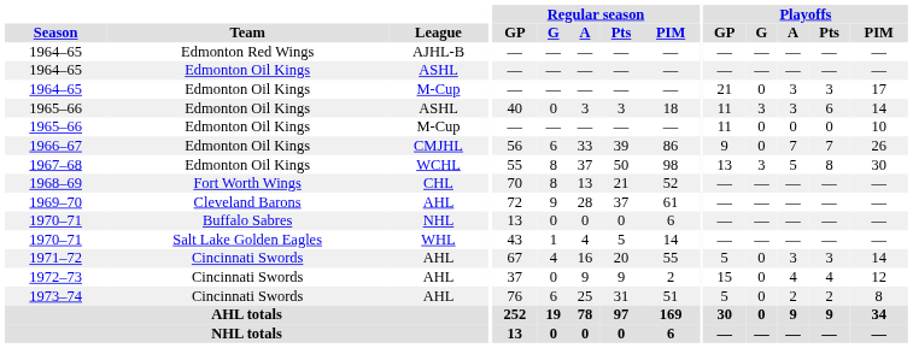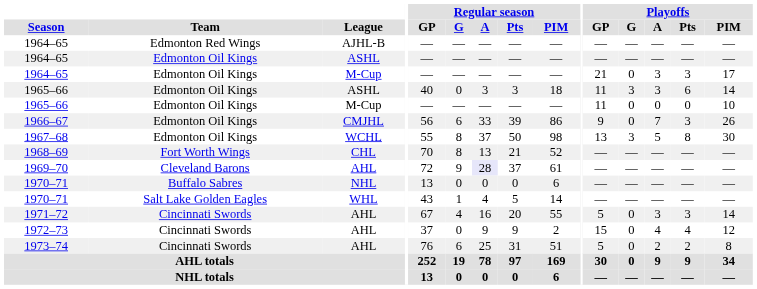 <table border="0" cellpadding="1" cellspacing="0" style="text-align:center; width:60em">
 <tr bgcolor="#e0e0e0">
 <th colspan="3" bgcolor="#ffffff"></th>
 <th rowspan="100" bgcolor="#ffffff"></th>
 <th colspan="5"><a href='#'>Regular season</a></th>
 <th rowspan="100" bgcolor="#ffffff"></th>
 <th colspan="5"><a href='#'>Playoffs</a></th>
 </tr>
 <tr bgcolor="#e0e0e0">
 <th><a href='#'>Season</a></th>
 <th>Team</th>
 <th>League</th>
 <th>GP</th>
 <th><a href='#'>G</a></th>
 <th><a href='#'>A</a></th>
 <th><a href='#'>Pts</a></th>
 <th><a href='#'>PIM</a></th>
 <th>GP</th>
 <th>G</th>
 <th>A</th>
 <th>Pts</th>
 <th>PIM</th>
 </tr>
 <tr>
 <td>1964–65</td>
 <td>Edmonton Red Wings</td>
 <td>AJHL-B</td>
 <td>—</td>
 <td>—</td>
 <td>—</td>
 <td>—</td>
 <td>—</td>
 <td>—</td>
 <td>—</td>
 <td>—</td>
 <td>—</td>
 <td>—</td>
 </tr>
 <tr bgcolor="#f0f0f0">
 <td>1964–65</td>
 <td><a href='#'>Edmonton Oil Kings</a></td>
 <td><a href='#'>ASHL</a></td>
 <td>—</td>
 <td>—</td>
 <td>—</td>
 <td>—</td>
 <td>—</td>
 <td>—</td>
 <td>—</td>
 <td>—</td>
 <td>—</td>
 <td>—</td>
 </tr>
 <tr>
 <td><a href='#'>1964–65</a></td>
 <td>Edmonton Oil Kings</td>
 <td><a href='#'>M-Cup</a></td>
 <td>—</td>
 <td>—</td>
 <td>—</td>
 <td>—</td>
 <td>—</td>
 <td>21</td>
 <td>0</td>
 <td>3</td>
 <td>3</td>
 <td>17</td>
 </tr>
 <tr bgcolor="#f0f0f0">
 <td>1965–66</td>
 <td>Edmonton Oil Kings</td>
 <td>ASHL</td>
 <td>40</td>
 <td>0</td>
 <td>3</td>
 <td>3</td>
 <td>18</td>
 <td>11</td>
 <td>3</td>
 <td>3</td>
 <td>6</td>
 <td>14</td>
 </tr>
 <tr>
 <td><a href='#'>1965–66</a></td>
 <td>Edmonton Oil Kings</td>
 <td>M-Cup</td>
 <td>—</td>
 <td>—</td>
 <td>—</td>
 <td>—</td>
 <td>—</td>
 <td>11</td>
 <td>0</td>
 <td>0</td>
 <td>0</td>
 <td>10</td>
 </tr>
 <tr bgcolor="#f0f0f0">
 <td><a href='#'>1966–67</a></td>
 <td>Edmonton Oil Kings</td>
 <td><a href='#'>CMJHL</a></td>
 <td>56</td>
 <td>6</td>
 <td>33</td>
 <td>39</td>
 <td>86</td>
 <td>9</td>
 <td>0</td>
 <td>7</td>
-<td>7</td>
+<td>3</td>
 <td>26</td>
 </tr>
 <tr>
 <td><a href='#'>1967–68</a></td>
 <td>Edmonton Oil Kings</td>
 <td><a href='#'>WCHL</a></td>
 <td>55</td>
 <td>8</td>
 <td>37</td>
 <td>50</td>
 <td>98</td>
 <td>13</td>
 <td>3</td>
 <td>5</td>
 <td>8</td>
 <td>30</td>
 </tr>
 <tr bgcolor="#f0f0f0">
 <td><a href='#'>1968–69</a></td>
 <td><a href='#'>Fort Worth Wings</a></td>
 <td><a href='#'>CHL</a></td>
 <td>70</td>
 <td>8</td>
 <td>13</td>
 <td>21</td>
 <td>52</td>
 <td>—</td>
 <td>—</td>
 <td>—</td>
 <td>—</td>
 <td>—</td>
 </tr>
 <tr>
 <td><a href='#'>1969–70</a></td>
 <td><a href='#'>Cleveland Barons</a></td>
 <td><a href='#'>AHL</a></td>
 <td>72</td>
 <td>9</td>
-<td>28</td>
+<td style="background: lavender;">28</td>
 <td>37</td>
 <td>61</td>
 <td>—</td>
 <td>—</td>
 <td>—</td>
 <td>—</td>
 <td>—</td>
 </tr>
 <tr bgcolor="#f0f0f0">
 <td><a href='#'>1970–71</a></td>
 <td><a href='#'>Buffalo Sabres</a></td>
 <td><a href='#'>NHL</a></td>
 <td>13</td>
 <td>0</td>
 <td>0</td>
 <td>0</td>
 <td>6</td>
 <td>—</td>
 <td>—</td>
 <td>—</td>
 <td>—</td>
 <td>—</td>
 </tr>
 <tr>
 <td><a href='#'>1970–71</a></td>
 <td><a href='#'>Salt Lake Golden Eagles</a></td>
 <td><a href='#'>WHL</a></td>
 <td>43</td>
 <td>1</td>
 <td>4</td>
 <td>5</td>
 <td>14</td>
 <td>—</td>
 <td>—</td>
 <td>—</td>
 <td>—</td>
 <td>—</td>
 </tr>
 <tr bgcolor="#f0f0f0">
 <td><a href='#'>1971–72</a></td>
 <td><a href='#'>Cincinnati Swords</a></td>
 <td>AHL</td>
 <td>67</td>
 <td>4</td>
 <td>16</td>
 <td>20</td>
 <td>55</td>
 <td>5</td>
 <td>0</td>
 <td>3</td>
 <td>3</td>
 <td>14</td>
 </tr>
 <tr>
 <td><a href='#'>1972–73</a></td>
 <td>Cincinnati Swords</td>
 <td>AHL</td>
 <td>37</td>
 <td>0</td>
 <td>9</td>
 <td>9</td>
 <td>2</td>
 <td>15</td>
 <td>0</td>
 <td>4</td>
 <td>4</td>
 <td>12</td>
 </tr>
 <tr bgcolor="#f0f0f0">
 <td><a href='#'>1973–74</a></td>
 <td>Cincinnati Swords</td>
 <td>AHL</td>
 <td>76</td>
 <td>6</td>
 <td>25</td>
 <td>31</td>
 <td>51</td>
 <td>5</td>
 <td>0</td>
 <td>2</td>
 <td>2</td>
 <td>8</td>
 </tr>
 <tr bgcolor="#e0e0e0">
 <th colspan="3">AHL totals</th>
 <th>252</th>
 <th>19</th>
 <th>78</th>
 <th>97</th>
 <th>169</th>
 <th>30</th>
 <th>0</th>
 <th>9</th>
 <th>9</th>
 <th>34</th>
 </tr>
 <tr bgcolor="#e0e0e0">
 <th colspan="3">NHL totals</th>
 <th>13</th>
 <th>0</th>
 <th>0</th>
 <th>0</th>
 <th>6</th>
 <th>—</th>
 <th>—</th>
 <th>—</th>
 <th>—</th>
 <th>—</th>
 </tr>
 </table>
